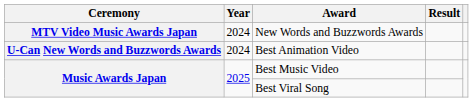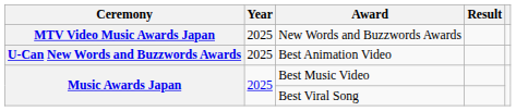 <table class="wikitable plainrowheaders">
 <tr>
 <th scope="col">Ceremony</th>
 <th scope="col">Year</th>
 <th scope="col">Award</th>
 <th scope="col">Result</th>
 <th scope="col" class="unsortable"></th>
 </tr>
 <tr>
 <th scope="row"><a href='#'>MTV Video Music Awards Japan</a></th>
-<td>2024</td>
+<td>2025</td>
 <td>New Words and Buzzwords Awards</td>
 <td></td>
 <td style="text-align:center"></td>
 </tr>
 <tr>
 <th scope="row"><a href='#'>U-Can</a> <a href='#'>New Words and Buzzwords Awards</a></th>
-<td>2024</td>
+<td>2025</td>
 <td>Best Animation Video</td>
 <td></td>
 <td style="text-align:center"></td>
 </tr>
 <tr>
 <th scope="row" rowspan="2"><a href='#'>Music Awards Japan</a></th>
 <td style="text-align:center" rowspan="2"><a href='#'>2025</a></td>
 <td>Best Music Video</td>
 <td></td>
 <td style="text-align:center" rowspan="2"></td>
 </tr>
 <tr>
 <td>Best Viral Song</td>
 <td></td>
 </tr>
 </table>
